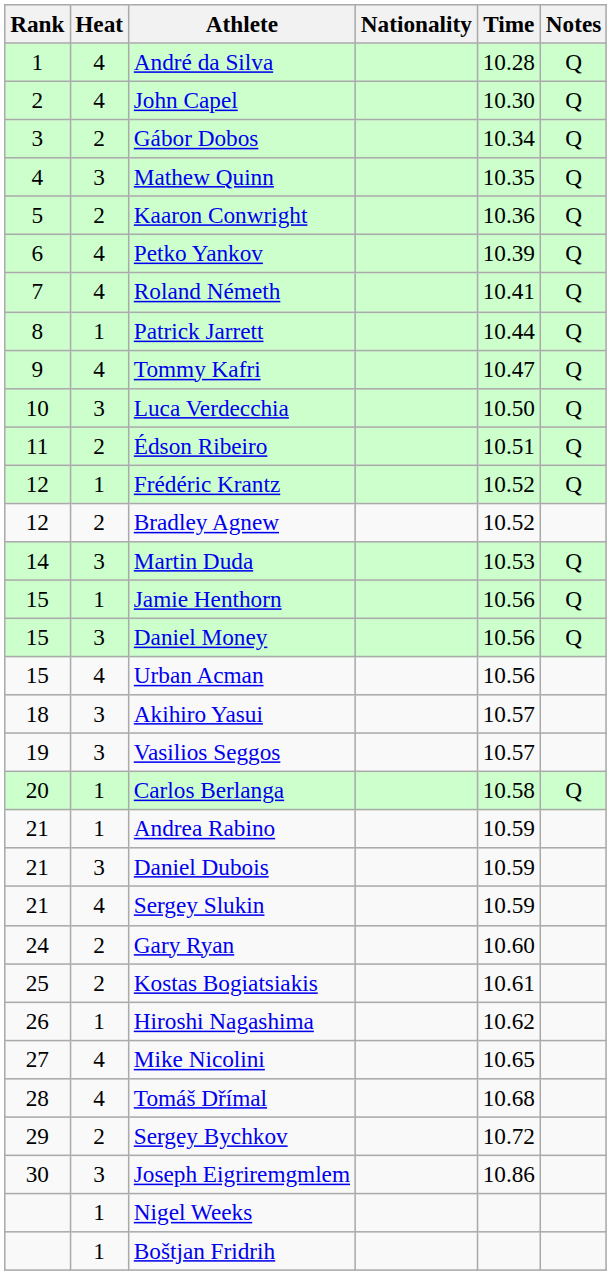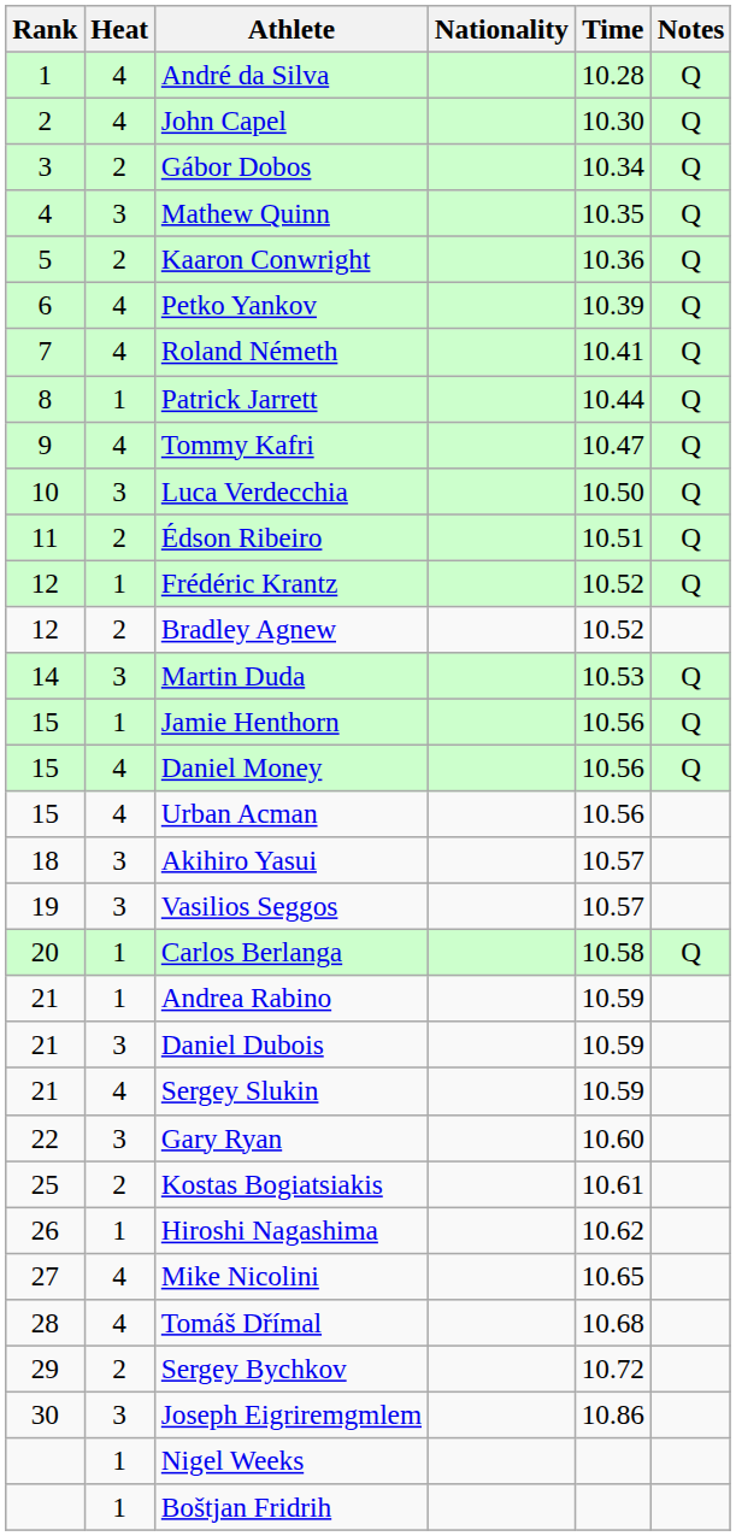 <table class="wikitable sortable" style="text-align:center;font-size:95%">
 <tr>
 <th>Rank</th>
 <th>Heat</th>
 <th>Athlete</th>
 <th>Nationality</th>
 <th>Time</th>
 <th>Notes</th>
 </tr>
 <tr bgcolor=ccffcc>
 <td>1</td>
 <td>4</td>
 <td align="left"><a href='#'>André da Silva</a></td>
 <td align=left></td>
 <td>10.28</td>
 <td>Q</td>
 </tr>
 <tr bgcolor=ccffcc>
 <td>2</td>
 <td>4</td>
 <td align="left"><a href='#'>John Capel</a></td>
 <td align=left></td>
 <td>10.30</td>
 <td>Q</td>
 </tr>
 <tr bgcolor=ccffcc>
 <td>3</td>
 <td>2</td>
 <td align="left"><a href='#'>Gábor Dobos</a></td>
 <td align=left></td>
 <td>10.34</td>
 <td>Q</td>
 </tr>
 <tr bgcolor=ccffcc>
 <td>4</td>
 <td>3</td>
 <td align="left"><a href='#'>Mathew Quinn</a></td>
 <td align=left></td>
 <td>10.35</td>
 <td>Q</td>
 </tr>
 <tr bgcolor=ccffcc>
 <td>5</td>
 <td>2</td>
 <td align="left"><a href='#'>Kaaron Conwright</a></td>
 <td align=left></td>
 <td>10.36</td>
 <td>Q</td>
 </tr>
 <tr bgcolor=ccffcc>
 <td>6</td>
 <td>4</td>
 <td align="left"><a href='#'>Petko Yankov</a></td>
 <td align=left></td>
 <td>10.39</td>
 <td>Q</td>
 </tr>
 <tr bgcolor=ccffcc>
 <td>7</td>
 <td>4</td>
 <td align="left"><a href='#'>Roland Németh</a></td>
 <td align=left></td>
 <td>10.41</td>
 <td>Q</td>
 </tr>
 <tr bgcolor=ccffcc>
 <td>8</td>
 <td>1</td>
 <td align="left"><a href='#'>Patrick Jarrett</a></td>
 <td align=left></td>
 <td>10.44</td>
 <td>Q</td>
 </tr>
 <tr bgcolor=ccffcc>
 <td>9</td>
 <td>4</td>
 <td align="left"><a href='#'>Tommy Kafri</a></td>
 <td align=left></td>
 <td>10.47</td>
 <td>Q</td>
 </tr>
 <tr bgcolor=ccffcc>
 <td>10</td>
 <td>3</td>
 <td align="left"><a href='#'>Luca Verdecchia</a></td>
 <td align=left></td>
 <td>10.50</td>
 <td>Q</td>
 </tr>
 <tr bgcolor=ccffcc>
 <td>11</td>
 <td>2</td>
 <td align="left"><a href='#'>Édson Ribeiro</a></td>
 <td align=left></td>
 <td>10.51</td>
 <td>Q</td>
 </tr>
 <tr bgcolor=ccffcc>
 <td>12</td>
 <td>1</td>
 <td align="left"><a href='#'>Frédéric Krantz</a></td>
 <td align=left></td>
 <td>10.52</td>
 <td>Q</td>
 </tr>
 <tr>
 <td>12</td>
 <td>2</td>
 <td align="left"><a href='#'>Bradley Agnew</a></td>
 <td align=left></td>
 <td>10.52</td>
 <td></td>
 </tr>
 <tr bgcolor=ccffcc>
 <td>14</td>
 <td>3</td>
 <td align="left"><a href='#'>Martin Duda</a></td>
 <td align=left></td>
 <td>10.53</td>
 <td>Q</td>
 </tr>
 <tr bgcolor=ccffcc>
 <td>15</td>
 <td>1</td>
 <td align="left"><a href='#'>Jamie Henthorn</a></td>
 <td align=left></td>
 <td>10.56</td>
 <td>Q</td>
 </tr>
 <tr bgcolor=ccffcc>
 <td>15</td>
-<td>3</td>
+<td>4</td>
 <td align="left"><a href='#'>Daniel Money</a></td>
 <td align=left></td>
 <td>10.56</td>
 <td>Q</td>
 </tr>
 <tr>
 <td>15</td>
 <td>4</td>
 <td align="left"><a href='#'>Urban Acman</a></td>
 <td align=left></td>
 <td>10.56</td>
 <td></td>
 </tr>
 <tr>
 <td>18</td>
 <td>3</td>
 <td align="left"><a href='#'>Akihiro Yasui</a></td>
 <td align=left></td>
 <td>10.57</td>
 <td></td>
 </tr>
 <tr>
 <td>19</td>
 <td>3</td>
 <td align="left"><a href='#'>Vasilios Seggos</a></td>
 <td align=left></td>
 <td>10.57</td>
 <td></td>
 </tr>
 <tr bgcolor=ccffcc>
 <td>20</td>
 <td>1</td>
 <td align="left"><a href='#'>Carlos Berlanga</a></td>
 <td align=left></td>
 <td>10.58</td>
 <td>Q</td>
 </tr>
 <tr>
 <td>21</td>
 <td>1</td>
 <td align="left"><a href='#'>Andrea Rabino</a></td>
 <td align=left></td>
 <td>10.59</td>
 <td></td>
 </tr>
 <tr>
 <td>21</td>
 <td>3</td>
 <td align="left"><a href='#'>Daniel Dubois</a></td>
 <td align=left></td>
 <td>10.59</td>
 <td></td>
 </tr>
 <tr>
 <td>21</td>
 <td>4</td>
 <td align="left"><a href='#'>Sergey Slukin</a></td>
 <td align=left></td>
 <td>10.59</td>
 <td></td>
 </tr>
 <tr>
-<td>24</td>
-<td>2</td>
+<td>22</td>
+<td>3</td>
 <td align="left"><a href='#'>Gary Ryan</a></td>
 <td align=left></td>
 <td>10.60</td>
 <td></td>
 </tr>
 <tr>
 <td>25</td>
 <td>2</td>
 <td align="left"><a href='#'>Kostas Bogiatsiakis</a></td>
 <td align=left></td>
 <td>10.61</td>
 <td></td>
 </tr>
 <tr>
 <td>26</td>
 <td>1</td>
 <td align="left"><a href='#'>Hiroshi Nagashima</a></td>
 <td align=left></td>
 <td>10.62</td>
 <td></td>
 </tr>
 <tr>
 <td>27</td>
 <td>4</td>
 <td align="left"><a href='#'>Mike Nicolini</a></td>
 <td align=left></td>
 <td>10.65</td>
 <td></td>
 </tr>
 <tr>
 <td>28</td>
 <td>4</td>
 <td align="left"><a href='#'>Tomáš Dřímal</a></td>
 <td align=left></td>
 <td>10.68</td>
 <td></td>
 </tr>
 <tr>
 <td>29</td>
 <td>2</td>
 <td align="left"><a href='#'>Sergey Bychkov</a></td>
 <td align=left></td>
 <td>10.72</td>
 <td></td>
 </tr>
 <tr>
 <td>30</td>
 <td>3</td>
 <td align="left"><a href='#'>Joseph Eigriremgmlem</a></td>
 <td align=left></td>
 <td>10.86</td>
 <td></td>
 </tr>
 <tr>
 <td></td>
 <td>1</td>
 <td align="left"><a href='#'>Nigel Weeks</a></td>
 <td align=left></td>
 <td></td>
 <td></td>
 </tr>
 <tr>
 <td></td>
 <td>1</td>
 <td align="left"><a href='#'>Boštjan Fridrih</a></td>
 <td align=left></td>
 <td></td>
 <td></td>
 </tr>
 </table>
